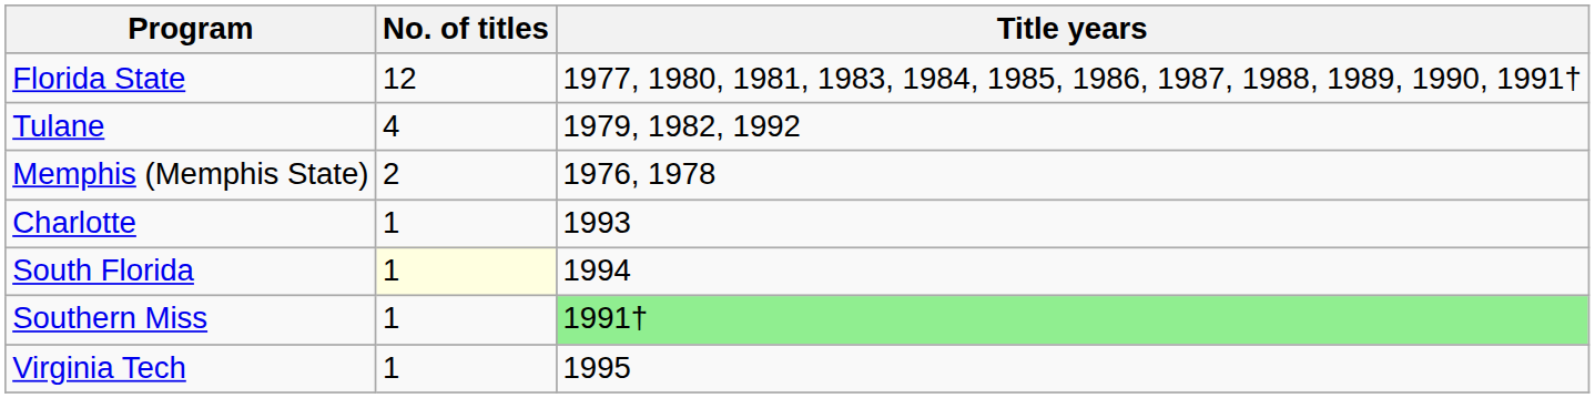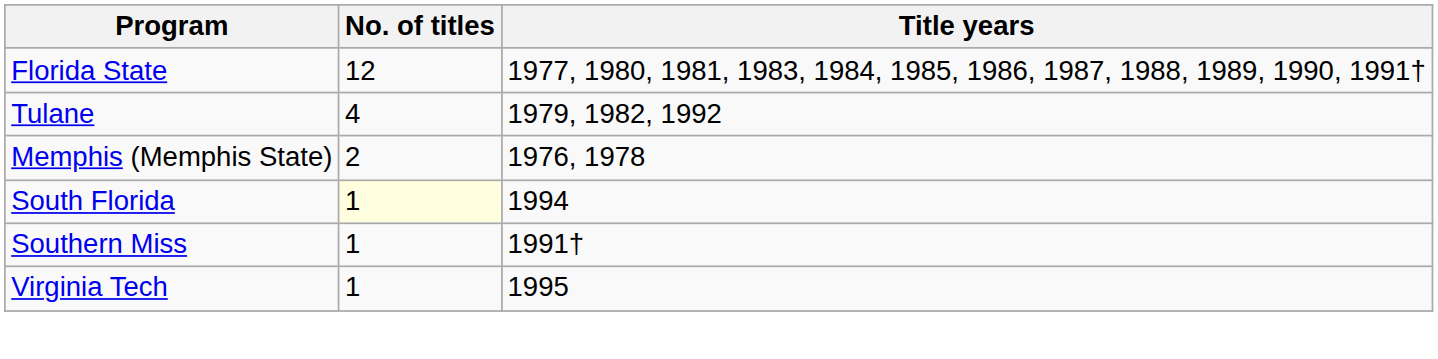 <table class="wikitable sortable">
 <tr>
 <th>Program</th>
 <th>No. of titles</th>
 <th class=unsortable>Title years</th>
 </tr>
 <tr>
 <td><a href='#'>Florida State</a></td>
 <td>12</td>
 <td>1977, 1980, 1981, 1983, 1984, 1985, 1986, 1987, 1988, 1989, 1990, 1991†</td>
 </tr>
 <tr>
 <td><a href='#'>Tulane</a></td>
 <td>4</td>
 <td>1979, 1982, 1992</td>
 </tr>
 <tr>
 <td><a href='#'>Memphis</a> (Memphis State)</td>
 <td>2</td>
 <td>1976, 1978</td>
 </tr>
 <tr>
-<td><a href='#'>Charlotte</a></td>
-<td>1</td>
-<td>1993</td>
-</tr>
-<tr>
 <td><a href='#'>South Florida</a></td>
 <td style="background: lightyellow;">1</td>
 <td>1994</td>
 </tr>
 <tr>
 <td><a href='#'>Southern Miss</a></td>
 <td>1</td>
-<td style="background: lightgreen;">1991†</td>
+<td>1991†</td>
 </tr>
 <tr>
 <td><a href='#'>Virginia Tech</a></td>
 <td>1</td>
 <td>1995</td>
 </tr>
 </table>
